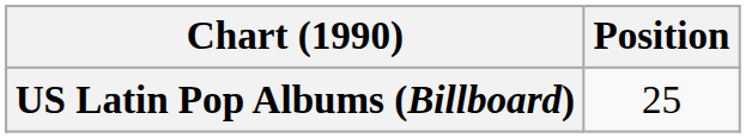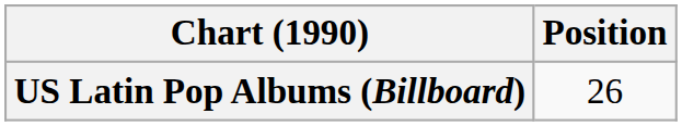 <table class="wikitable plainrowheaders" style="text-align:center">
 <tr>
 <th>Chart (1990)</th>
 <th>Position</th>
 </tr>
 <tr>
 <th scope="row" style="text-align:left;">US Latin Pop Albums (<em>Billboard</em>)</th>
-<td style="text-align:center;">25</td>
+<td style="text-align:center;">26</td>
 </tr>
 </table>
